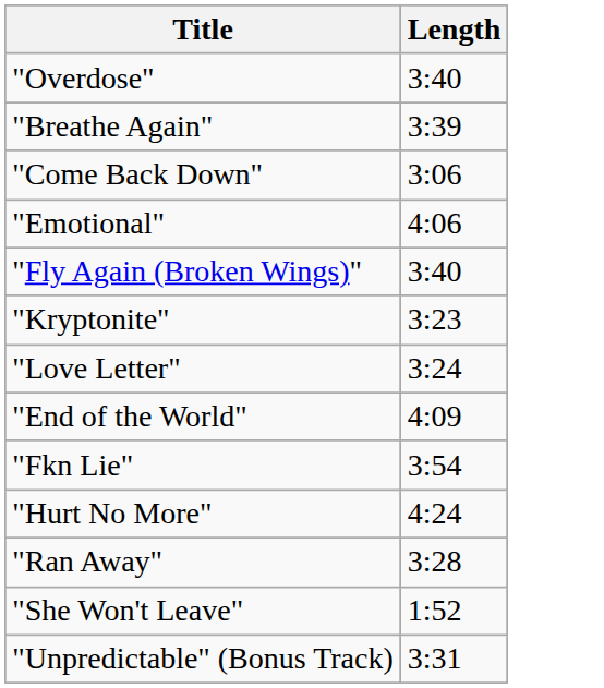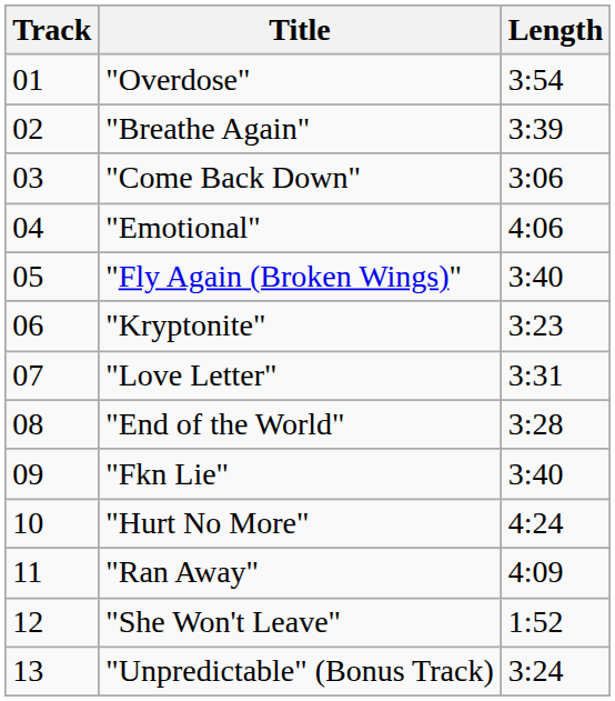 <table class="wikitable">
 <tr>
+<th>Track</th>
 <th>Title</th>
 <th>Length</th>
 </tr>
 <tr>
+<td>01</td>
 <td>"Overdose"</td>
-<td>3:40</td>
+<td>3:54</td>
 </tr>
 <tr>
+<td>02</td>
 <td>"Breathe Again"</td>
 <td>3:39</td>
 </tr>
 <tr>
+<td>03</td>
 <td>"Come Back Down"</td>
 <td>3:06</td>
 </tr>
 <tr>
+<td>04</td>
 <td>"Emotional"</td>
 <td>4:06</td>
 </tr>
 <tr>
+<td>05</td>
 <td>"<a href='#'>Fly Again (Broken Wings)</a>"</td>
 <td>3:40</td>
 </tr>
 <tr>
+<td>06</td>
 <td>"Kryptonite"</td>
 <td>3:23</td>
 </tr>
 <tr>
+<td>07</td>
 <td>"Love Letter"</td>
-<td>3:24</td>
+<td>3:31</td>
 </tr>
 <tr>
+<td>08</td>
 <td>"End of the World"</td>
-<td>4:09</td>
+<td>3:28</td>
 </tr>
 <tr>
+<td>09</td>
 <td>"Fkn Lie"</td>
-<td>3:54</td>
+<td>3:40</td>
 </tr>
 <tr>
+<td>10</td>
 <td>"Hurt No More"</td>
 <td>4:24</td>
 </tr>
 <tr>
+<td>11</td>
 <td>"Ran Away"</td>
-<td>3:28</td>
+<td>4:09</td>
 </tr>
 <tr>
+<td>12</td>
 <td>"She Won't Leave"</td>
 <td>1:52</td>
 </tr>
 <tr>
+<td>13</td>
 <td>"Unpredictable" (Bonus Track)</td>
-<td>3:31</td>
+<td>3:24</td>
 </tr>
 </table>
